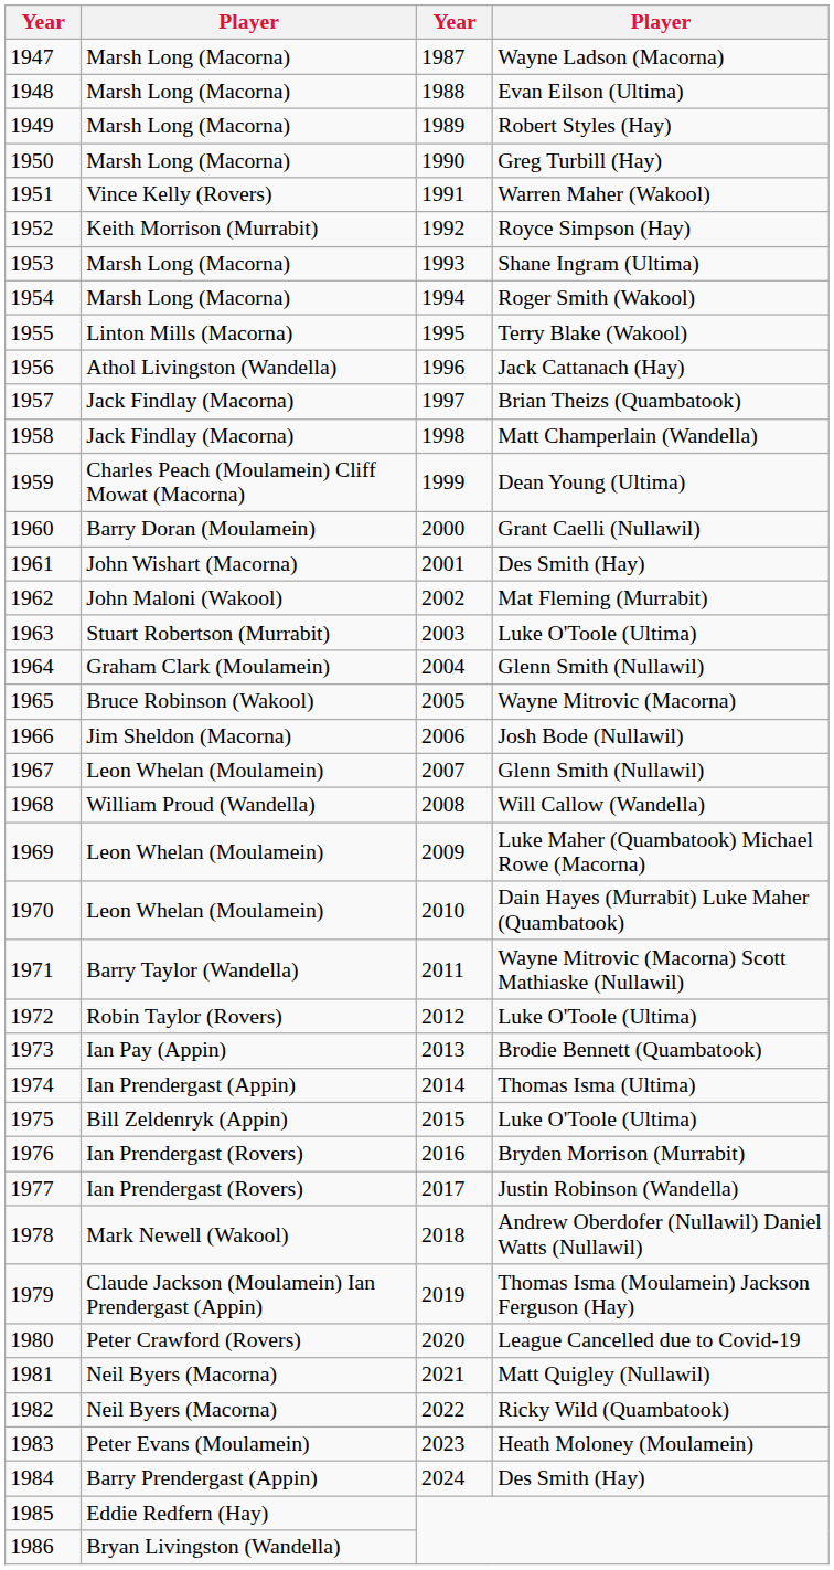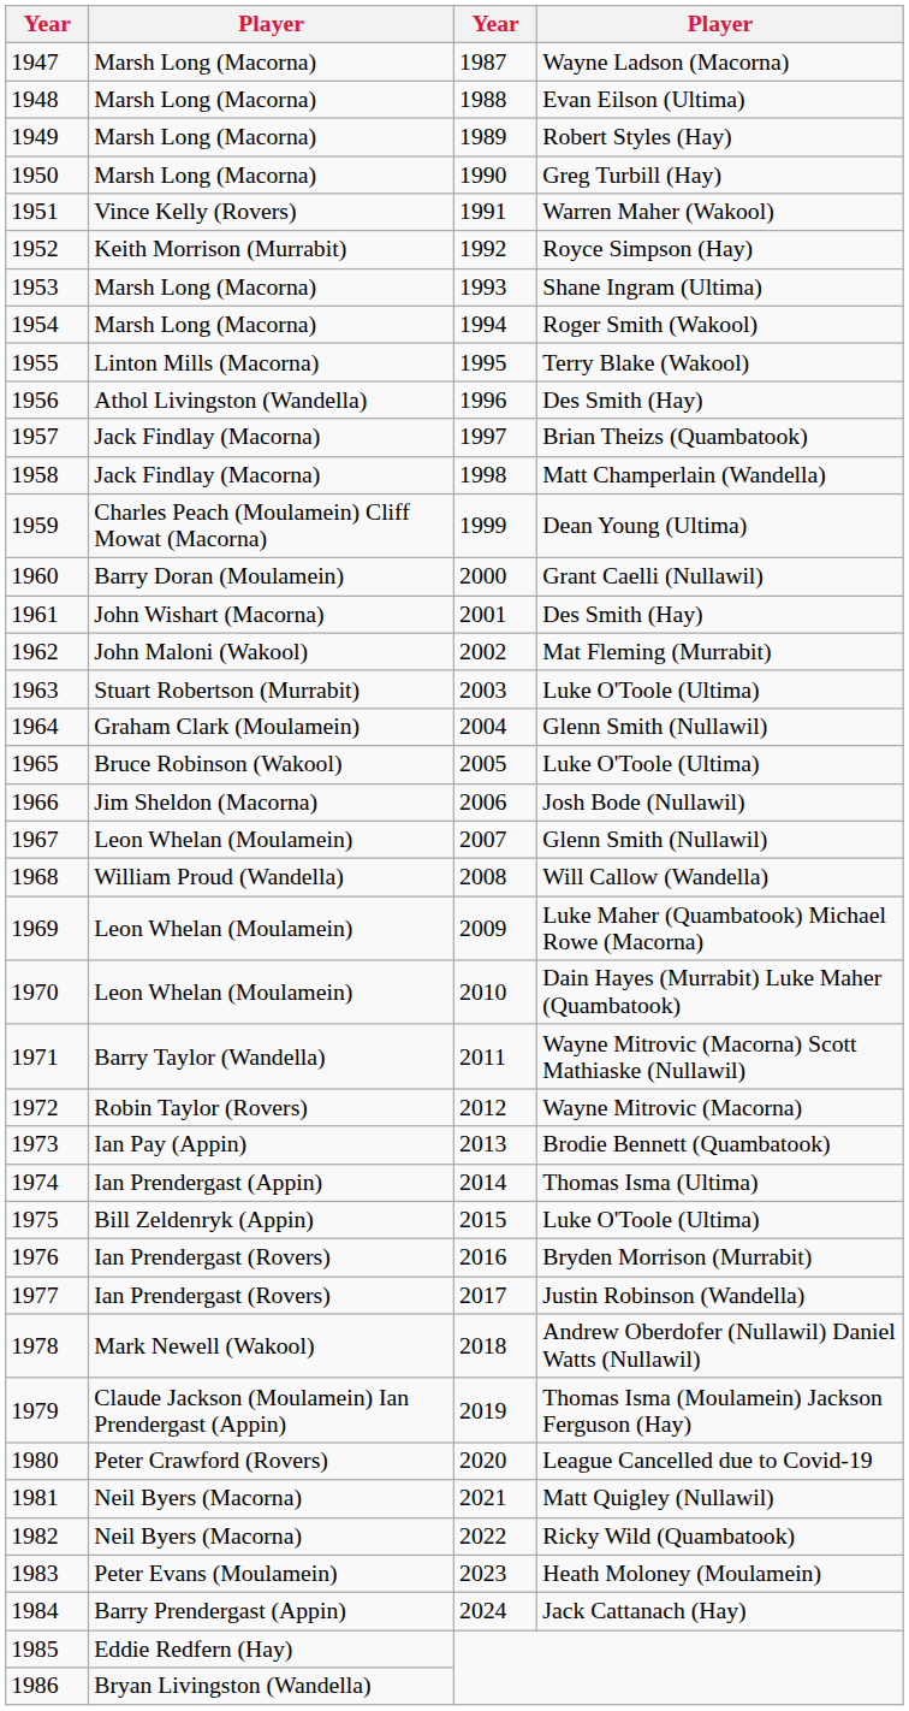 <table class="wikitable">
 <tr>
 <th style="color:crimson" width="50">Year</th>
 <th style="color:crimson" width="250">Player</th>
 <th style="color:crimson" width="50">Year</th>
 <th style="color:crimson" width="250">Player</th>
 </tr>
 <tr>
 <td>1947</td>
 <td>Marsh Long (Macorna)</td>
 <td>1987</td>
 <td>Wayne Ladson (Macorna)</td>
 </tr>
 <tr>
 <td>1948</td>
 <td>Marsh Long (Macorna)</td>
 <td>1988</td>
 <td>Evan Eilson (Ultima)</td>
 </tr>
 <tr>
 <td>1949</td>
 <td>Marsh Long (Macorna)</td>
 <td>1989</td>
 <td>Robert Styles (Hay)</td>
 </tr>
 <tr>
 <td>1950</td>
 <td>Marsh Long (Macorna)</td>
 <td>1990</td>
 <td>Greg Turbill (Hay)</td>
 </tr>
 <tr>
 <td>1951</td>
 <td>Vince Kelly (Rovers)</td>
 <td>1991</td>
 <td>Warren Maher (Wakool)</td>
 </tr>
 <tr>
 <td>1952</td>
 <td>Keith Morrison (Murrabit)</td>
 <td>1992</td>
 <td>Royce Simpson (Hay)</td>
 </tr>
 <tr>
 <td>1953</td>
 <td>Marsh Long (Macorna)</td>
 <td>1993</td>
 <td>Shane Ingram (Ultima)</td>
 </tr>
 <tr>
 <td>1954</td>
 <td>Marsh Long (Macorna)</td>
 <td>1994</td>
 <td>Roger Smith (Wakool)</td>
 </tr>
 <tr>
 <td>1955</td>
 <td>Linton Mills (Macorna)</td>
 <td>1995</td>
 <td>Terry Blake (Wakool)</td>
 </tr>
 <tr>
 <td>1956</td>
 <td>Athol Livingston  (Wandella)</td>
 <td>1996</td>
-<td>Jack Cattanach (Hay)</td>
+<td>Des Smith (Hay)</td>
 </tr>
 <tr>
 <td>1957</td>
 <td>Jack Findlay (Macorna)</td>
 <td>1997</td>
 <td>Brian Theizs (Quambatook)</td>
 </tr>
 <tr>
 <td>1958</td>
 <td>Jack Findlay (Macorna)</td>
 <td>1998</td>
 <td>Matt Champerlain (Wandella)</td>
 </tr>
 <tr>
 <td>1959</td>
 <td>Charles Peach (Moulamein) Cliff Mowat (Macorna)</td>
 <td>1999</td>
 <td>Dean Young (Ultima)</td>
 </tr>
 <tr>
 <td>1960</td>
 <td>Barry Doran (Moulamein)</td>
 <td>2000</td>
 <td>Grant Caelli (Nullawil)</td>
 </tr>
 <tr>
 <td>1961</td>
 <td>John Wishart (Macorna)</td>
 <td>2001</td>
 <td>Des Smith (Hay)</td>
 </tr>
 <tr>
 <td>1962</td>
 <td>John Maloni (Wakool)</td>
 <td>2002</td>
 <td>Mat Fleming (Murrabit)</td>
 </tr>
 <tr>
 <td>1963</td>
 <td>Stuart Robertson (Murrabit)</td>
 <td>2003</td>
 <td>Luke O'Toole (Ultima)</td>
 </tr>
 <tr>
 <td>1964</td>
 <td>Graham Clark (Moulamein)</td>
 <td>2004</td>
 <td>Glenn Smith (Nullawil)</td>
 </tr>
 <tr>
 <td>1965</td>
 <td>Bruce Robinson (Wakool)</td>
 <td>2005</td>
-<td>Wayne Mitrovic (Macorna)</td>
+<td>Luke O'Toole (Ultima)</td>
 </tr>
 <tr>
 <td>1966</td>
 <td>Jim Sheldon (Macorna)</td>
 <td>2006</td>
 <td>Josh Bode (Nullawil)</td>
 </tr>
 <tr>
 <td>1967</td>
 <td>Leon Whelan (Moulamein)</td>
 <td>2007</td>
 <td>Glenn Smith (Nullawil)</td>
 </tr>
 <tr>
 <td>1968</td>
 <td>William Proud (Wandella)</td>
 <td>2008</td>
 <td>Will Callow (Wandella)</td>
 </tr>
 <tr>
 <td>1969</td>
 <td>Leon Whelan (Moulamein)</td>
 <td>2009</td>
 <td>Luke Maher (Quambatook) Michael Rowe (Macorna)</td>
 </tr>
 <tr>
 <td>1970</td>
 <td>Leon Whelan (Moulamein)</td>
 <td>2010</td>
 <td>Dain Hayes (Murrabit) Luke Maher (Quambatook)</td>
 </tr>
 <tr>
 <td>1971</td>
 <td>Barry Taylor (Wandella)</td>
 <td>2011</td>
 <td>Wayne Mitrovic (Macorna) Scott Mathiaske (Nullawil)</td>
 </tr>
 <tr>
 <td>1972</td>
 <td>Robin Taylor (Rovers)</td>
 <td>2012</td>
-<td>Luke O'Toole (Ultima)</td>
+<td>Wayne Mitrovic (Macorna)</td>
 </tr>
 <tr>
 <td>1973</td>
 <td>Ian Pay (Appin)</td>
 <td>2013</td>
 <td>Brodie Bennett (Quambatook)</td>
 </tr>
 <tr>
 <td>1974</td>
 <td>Ian Prendergast (Appin)</td>
 <td>2014</td>
 <td>Thomas Isma (Ultima)</td>
 </tr>
 <tr>
 <td>1975</td>
 <td>Bill Zeldenryk (Appin)</td>
 <td>2015</td>
 <td>Luke O'Toole (Ultima)</td>
 </tr>
 <tr>
 <td>1976</td>
 <td>Ian Prendergast (Rovers)</td>
 <td>2016</td>
 <td>Bryden Morrison (Murrabit)</td>
 </tr>
 <tr>
 <td>1977</td>
 <td>Ian Prendergast (Rovers)</td>
 <td>2017</td>
 <td>Justin Robinson (Wandella)</td>
 </tr>
 <tr>
 <td>1978</td>
 <td>Mark Newell (Wakool)</td>
 <td>2018</td>
 <td>Andrew Oberdofer (Nullawil) Daniel Watts (Nullawil)</td>
 </tr>
 <tr>
 <td>1979</td>
 <td>Claude Jackson (Moulamein) Ian Prendergast (Appin)</td>
 <td>2019</td>
 <td>Thomas Isma (Moulamein) Jackson Ferguson (Hay)</td>
 </tr>
 <tr>
 <td>1980</td>
 <td>Peter Crawford (Rovers)</td>
 <td>2020</td>
 <td>League Cancelled due to Covid-19</td>
 </tr>
 <tr>
 <td>1981</td>
 <td>Neil Byers (Macorna)</td>
 <td>2021</td>
 <td>Matt Quigley (Nullawil)</td>
 </tr>
 <tr>
 <td>1982</td>
 <td>Neil Byers (Macorna)</td>
 <td>2022</td>
 <td>Ricky Wild (Quambatook)</td>
 </tr>
 <tr>
 <td>1983</td>
 <td>Peter Evans (Moulamein)</td>
 <td>2023</td>
 <td>Heath Moloney (Moulamein)</td>
 </tr>
 <tr>
 <td>1984</td>
 <td>Barry Prendergast (Appin)</td>
 <td>2024</td>
-<td>Des Smith (Hay)</td>
+<td>Jack Cattanach (Hay)</td>
 </tr>
 <tr>
 <td>1985</td>
 <td>Eddie Redfern (Hay)</td>
 </tr>
 <tr>
 <td>1986</td>
 <td>Bryan Livingston (Wandella)</td>
 </tr>
 </table>
